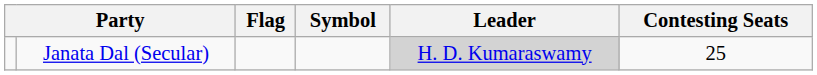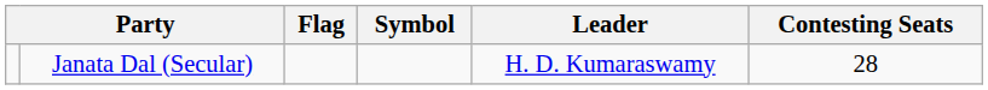 <table class="wikitable " width="50%" style="text-align:center">
 <tr>
 <th colspan="2">Party</th>
 <th>Flag</th>
 <th>Symbol</th>
 <th>Leader</th>
 <th>Contesting Seats</th>
 </tr>
 <tr>
 <td></td>
 <td><a href='#'>Janata Dal (Secular)</a></td>
 <td></td>
 <td></td>
-<td style="background: lightgrey;"><a href='#'>H. D. Kumaraswamy</a></td>
-<td>25</td>
+<td><a href='#'>H. D. Kumaraswamy</a></td>
+<td>28</td>
 </tr>
 </table>
